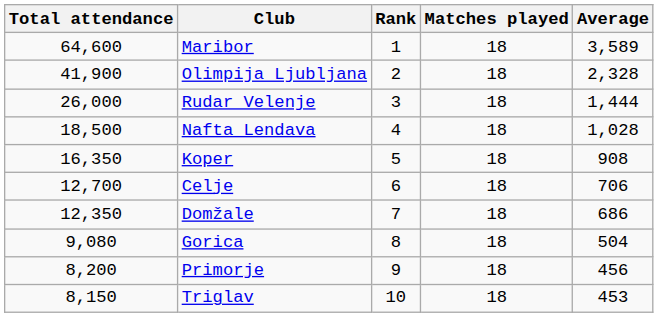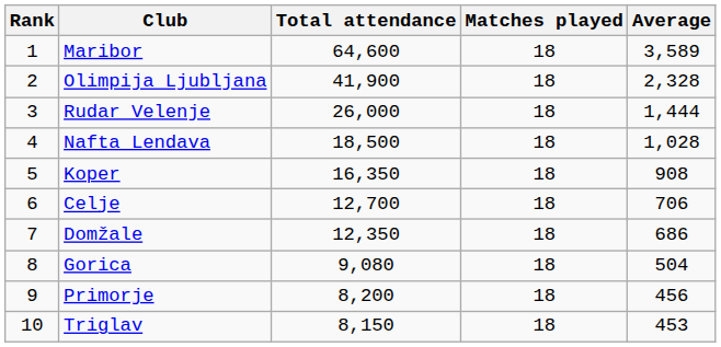 <table class="wikitable">
 <tr>
+<th>Rank</th>
+<th>Club</th>
 <th>Total attendance</th>
-<th>Club</th>
-<th>Rank</th>
 <th>Matches played</th>
 <th>Average</th>
 </tr>
 <tr>
+<td align=center>1</td>
+<td><a href='#'>Maribor</a></td>
 <td align=center>64,600</td>
-<td><a href='#'>Maribor</a></td>
-<td align=center>1</td>
 <td align=center>18</td>
 <td align=center>3,589</td>
 </tr>
 <tr>
+<td align=center>2</td>
+<td><a href='#'>Olimpija Ljubljana</a></td>
 <td align=center>41,900</td>
-<td><a href='#'>Olimpija Ljubljana</a></td>
-<td align=center>2</td>
 <td align=center>18</td>
 <td align=center>2,328</td>
 </tr>
 <tr>
+<td align=center>3</td>
+<td><a href='#'>Rudar Velenje</a></td>
 <td align=center>26,000</td>
-<td><a href='#'>Rudar Velenje</a></td>
-<td align=center>3</td>
 <td align=center>18</td>
 <td align=center>1,444</td>
 </tr>
 <tr>
+<td align=center>4</td>
+<td><a href='#'>Nafta Lendava</a></td>
 <td align=center>18,500</td>
-<td><a href='#'>Nafta Lendava</a></td>
-<td align=center>4</td>
 <td align=center>18</td>
 <td align=center>1,028</td>
 </tr>
 <tr>
+<td align=center>5</td>
+<td><a href='#'>Koper</a></td>
 <td align=center>16,350</td>
-<td><a href='#'>Koper</a></td>
-<td align=center>5</td>
 <td align=center>18</td>
 <td align=center>908</td>
 </tr>
 <tr>
+<td align=center>6</td>
+<td><a href='#'>Celje</a></td>
 <td align=center>12,700</td>
-<td><a href='#'>Celje</a></td>
-<td align=center>6</td>
 <td align=center>18</td>
 <td align=center>706</td>
 </tr>
 <tr>
+<td align=center>7</td>
+<td><a href='#'>Domžale</a></td>
 <td align=center>12,350</td>
-<td><a href='#'>Domžale</a></td>
-<td align=center>7</td>
 <td align=center>18</td>
 <td align=center>686</td>
 </tr>
 <tr>
+<td align=center>8</td>
+<td><a href='#'>Gorica</a></td>
 <td align=center>9,080</td>
-<td><a href='#'>Gorica</a></td>
-<td align=center>8</td>
 <td align=center>18</td>
 <td align=center>504</td>
 </tr>
 <tr>
+<td align=center>9</td>
+<td><a href='#'>Primorje</a></td>
 <td align=center>8,200</td>
-<td><a href='#'>Primorje</a></td>
-<td align=center>9</td>
 <td align=center>18</td>
 <td align=center>456</td>
 </tr>
 <tr>
+<td align=center>10</td>
+<td><a href='#'>Triglav</a></td>
 <td align=center>8,150</td>
-<td><a href='#'>Triglav</a></td>
-<td align=center>10</td>
 <td align=center>18</td>
 <td align=center>453</td>
 </tr>
 </table>
